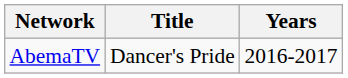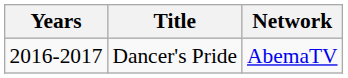 <table class="wikitable">
 <tr>
+<th>Years</th>
+<th>Title</th>
 <th>Network</th>
-<th>Title</th>
-<th>Years</th>
 </tr>
 <tr>
+<td>2016-2017</td>
+<td>Dancer's Pride</td>
 <td><a href='#'>AbemaTV</a></td>
-<td>Dancer's Pride</td>
-<td>2016-2017</td>
 </tr>
 </table>
